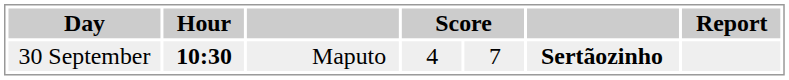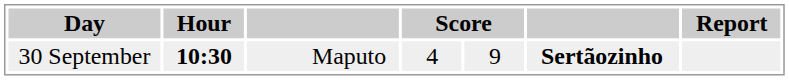 <table border="0" style="border: 1px solid #999; background-color:#FFFFFF">
 <tr align="center" bgcolor="#CCCCCC">
 <th width="100">  Day  </th>
 <th width="50">  Hour  </th>
 <th width="100"></th>
 <th colspan="2" width="80">Score</th>
 <th width="100"></th>
 <th>  Report  </th>
 </tr>
 <tr align="center" bgcolor="#EFEFEF">
 <td>30 September</td>
 <td><strong>10:30</strong></td>
 <td align="right">Maputo  </td>
 <td>4</td>
-<td>7</td>
+<td>9</td>
 <td align="left">  <strong>Sertãozinho</strong></td>
 <td></td>
 </tr>
 </table>
